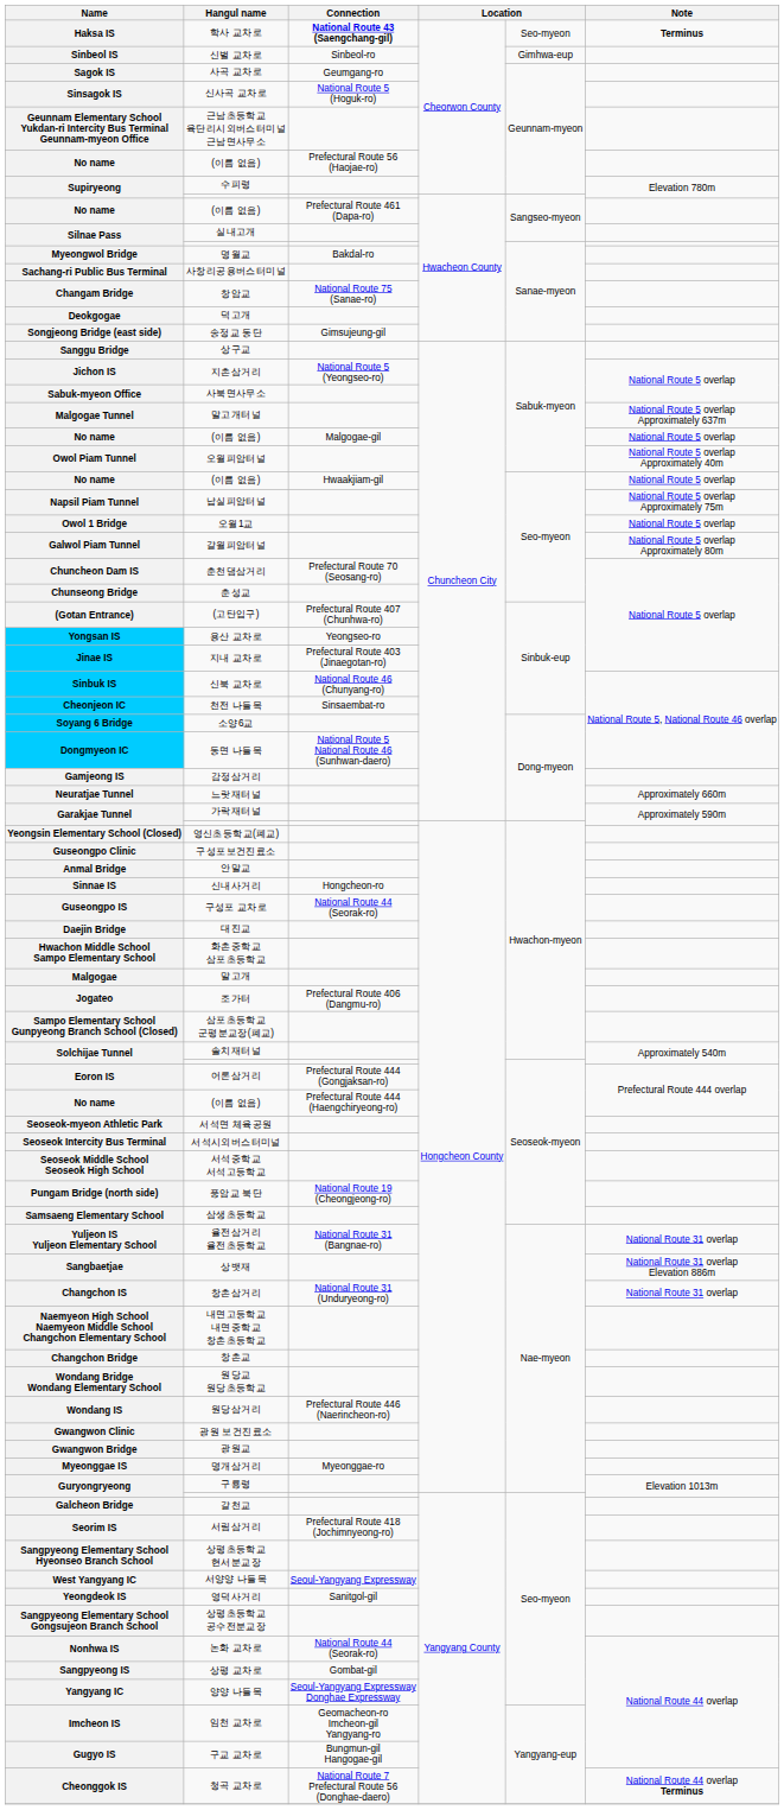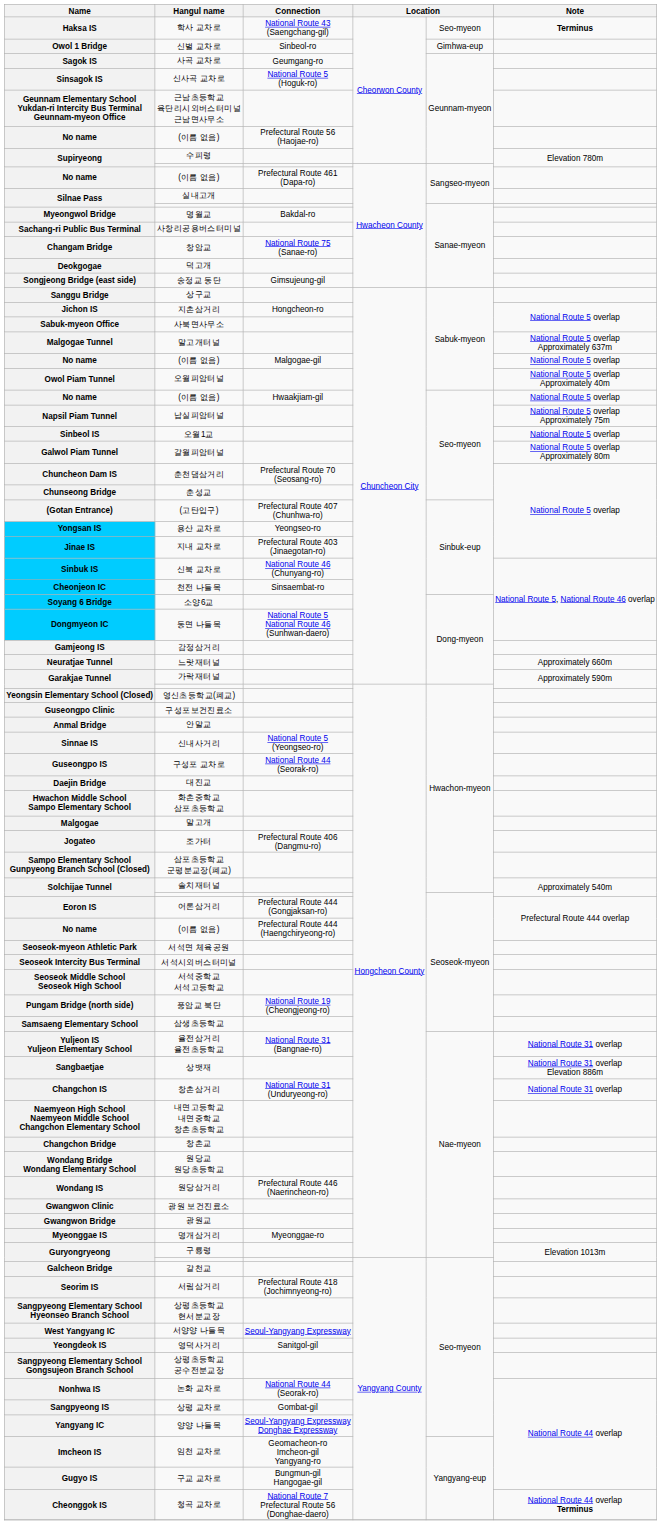 <table class="wikitable" style="font-size: 85%; text-align: center;">
 <tr>
 <th>Name </th>
 <th>Hangul name</th>
 <th>Connection</th>
 <th colspan="2">Location</th>
 <th>Note</th>
 </tr>
 <tr>
 <th>Haksa IS</th>
 <td>학사 교차로</td>
-<td><strong><a href='#'>National Route 43</a><br>(Saengchang-gil)</strong></td>
+<td><a href='#'>National Route 43</a><br>(Saengchang-gil)</td>
 <td rowspan=7><a href='#'>Cheorwon County</a></td>
 <td>Seo-myeon</td>
 <td><strong>Terminus</strong></td>
 </tr>
 <tr>
-<th>Sinbeol IS</th>
+<th>Owol 1 Bridge</th>
 <td>신벌 교차로</td>
 <td>Sinbeol-ro</td>
 <td>Gimhwa-eup</td>
 <td></td>
 </tr>
 <tr>
 <th>Sagok IS</th>
 <td>사곡 교차로</td>
 <td>Geumgang-ro</td>
 <td rowspan=5>Geunnam-myeon</td>
 <td></td>
 </tr>
 <tr>
 <th>Sinsagok IS</th>
 <td>신사곡 교차로</td>
 <td><a href='#'>National Route 5</a><br>(Hoguk-ro)</td>
 <td></td>
 </tr>
 <tr>
 <th>Geunnam Elementary School<br>Yukdan-ri Intercity Bus Terminal<br>Geunnam-myeon Office</th>
 <td>근남초등학교<br>육단리시외버스터미널<br>근남면사무소</td>
 <td></td>
 <td></td>
 </tr>
 <tr>
 <th>No name</th>
 <td>(이름 없음)</td>
 <td>Prefectural Route 56<br>(Haojae-ro)</td>
 <td></td>
 </tr>
 <tr>
 <th rowspan=2>Supiryeong</th>
 <td>수피령</td>
 <td></td>
 <td rowspan=2>Elevation 780m</td>
 </tr>
 <tr>
 <td></td>
 <td></td>
 <td rowspan=9><a href='#'>Hwacheon County</a></td>
 <td rowspan=3>Sangseo-myeon</td>
 </tr>
 <tr>
 <th>No name</th>
 <td>(이름 없음)</td>
 <td>Prefectural Route 461<br>(Dapa-ro)</td>
 <td></td>
 </tr>
 <tr>
 <th rowspan=2>Silnae Pass</th>
 <td>실내고개</td>
 <td></td>
 <td></td>
 </tr>
 <tr>
 <td></td>
 <td></td>
 <td rowspan=6>Sanae-myeon</td>
 <td></td>
 </tr>
 <tr>
 <th>Myeongwol Bridge</th>
 <td>명월교</td>
 <td>Bakdal-ro</td>
 <td></td>
 </tr>
 <tr>
 <th>Sachang-ri Public Bus Terminal</th>
 <td>사창리공용버스터미널</td>
 <td></td>
 <td></td>
 </tr>
 <tr>
 <th>Changam Bridge</th>
 <td>창암교</td>
 <td><a href='#'>National Route 75</a><br>(Sanae-ro)</td>
 <td></td>
 </tr>
 <tr>
 <th>Deokgogae</th>
 <td>덕고개</td>
 <td></td>
 <td></td>
 </tr>
 <tr>
 <th>Songjeong Bridge (east side)</th>
 <td>송정교 동단</td>
 <td>Gimsujeung-gil</td>
 <td></td>
 </tr>
 <tr>
 <th>Sanggu Bridge</th>
 <td>상구교</td>
 <td></td>
 <td rowspan=22><a href='#'>Chuncheon City</a></td>
 <td rowspan=6>Sabuk-myeon</td>
 <td></td>
 </tr>
 <tr>
 <th>Jichon IS</th>
 <td>지촌삼거리</td>
-<td><a href='#'>National Route 5</a><br>(Yeongseo-ro)</td>
+<td>Hongcheon-ro</td>
 <td rowspan=2><a href='#'>National Route 5</a> overlap</td>
 </tr>
 <tr>
 <th>Sabuk-myeon Office</th>
 <td>사북면사무소</td>
 <td></td>
 </tr>
 <tr>
 <th>Malgogae Tunnel</th>
 <td>말고개터널</td>
 <td></td>
 <td><a href='#'>National Route 5</a> overlap<br>Approximately 637m</td>
 </tr>
 <tr>
 <th>No name</th>
 <td>(이름 없음)</td>
 <td>Malgogae-gil</td>
 <td><a href='#'>National Route 5</a> overlap</td>
 </tr>
 <tr>
 <th>Owol Piam Tunnel</th>
 <td>오월피암터널</td>
 <td></td>
 <td><a href='#'>National Route 5</a> overlap<br>Approximately 40m</td>
 </tr>
 <tr>
 <th>No name</th>
 <td>(이름 없음)</td>
 <td>Hwaakjiam-gil</td>
 <td rowspan=6>Seo-myeon</td>
 <td><a href='#'>National Route 5</a> overlap</td>
 </tr>
 <tr>
 <th>Napsil Piam Tunnel</th>
 <td>납실피암터널</td>
 <td></td>
 <td><a href='#'>National Route 5</a> overlap<br>Approximately 75m</td>
 </tr>
 <tr>
-<th>Owol 1 Bridge</th>
+<th>Sinbeol IS</th>
 <td>오월1교</td>
 <td></td>
 <td><a href='#'>National Route 5</a> overlap</td>
 </tr>
 <tr>
 <th>Galwol Piam Tunnel</th>
 <td>갈월피암터널</td>
 <td></td>
 <td><a href='#'>National Route 5</a> overlap<br>Approximately 80m</td>
 </tr>
 <tr>
 <th>Chuncheon Dam IS</th>
 <td>춘천댐삼거리</td>
 <td>Prefectural Route 70<br>(Seosang-ro)</td>
 <td rowspan=5><a href='#'>National Route 5</a> overlap</td>
 </tr>
 <tr>
 <th>Chunseong Bridge</th>
 <td>춘성교</td>
 <td></td>
 </tr>
 <tr>
 <th>(Gotan Entrance)</th>
 <td>(고탄입구)</td>
 <td>Prefectural Route 407<br>(Chunhwa-ro)</td>
 <td rowspan=5>Sinbuk-eup</td>
 </tr>
 <tr>
 <th style="background-color: #00CCFF;">Yongsan IS</th>
 <td>용산 교차로</td>
 <td>Yeongseo-ro</td>
 </tr>
 <tr>
 <th style="background-color: #00CCFF;">Jinae IS</th>
 <td>지내 교차로</td>
 <td>Prefectural Route 403<br>(Jinaegotan-ro)</td>
 </tr>
 <tr>
 <th style="background-color: #00CCFF;">Sinbuk IS</th>
 <td>신북 교차로</td>
 <td><a href='#'>National Route 46</a><br>(Chunyang-ro)</td>
 <td rowspan=4><a href='#'>National Route 5</a>, <a href='#'>National Route 46</a> overlap</td>
 </tr>
 <tr>
 <th style="background-color: #00CCFF;">Cheonjeon IC</th>
 <td>천전 나들목</td>
 <td>Sinsaembat-ro</td>
 </tr>
 <tr>
 <th style="background-color: #00CCFF;">Soyang 6 Bridge</th>
 <td>소양6교</td>
 <td></td>
 <td rowspan=5>Dong-myeon</td>
 </tr>
 <tr>
 <th style="background-color: #00CCFF;">Dongmyeon IC</th>
 <td>동면 나들목</td>
 <td><a href='#'>National Route 5</a><br><a href='#'>National Route 46</a><br>(Sunhwan-daero)</td>
 </tr>
 <tr>
 <th>Gamjeong IS</th>
 <td>감정삼거리</td>
 <td></td>
 <td></td>
 </tr>
 <tr>
 <th>Neuratjae Tunnel</th>
 <td>느랏재터널</td>
 <td></td>
 <td>Approximately 660m</td>
 </tr>
 <tr>
 <th rowspan=2>Garakjae Tunnel</th>
 <td>가락재터널</td>
 <td></td>
 <td rowspan=2>Approximately 590m</td>
 </tr>
 <tr>
 <td></td>
 <td></td>
 <td rowspan=31><a href='#'>Hongcheon County</a></td>
 <td rowspan=12>Hwachon-myeon</td>
 </tr>
 <tr>
 <th>Yeongsin Elementary School (Closed)</th>
 <td>영신초등학교(폐교)</td>
 <td></td>
 <td></td>
 </tr>
 <tr>
 <th>Guseongpo Clinic</th>
 <td>구성포보건진료소</td>
 <td></td>
 <td></td>
 </tr>
 <tr>
 <th>Anmal Bridge</th>
 <td>안말교</td>
 <td></td>
 <td></td>
 </tr>
 <tr>
 <th>Sinnae IS</th>
 <td>신내사거리</td>
-<td>Hongcheon-ro</td>
+<td><a href='#'>National Route 5</a><br>(Yeongseo-ro)</td>
 <td></td>
 </tr>
 <tr>
 <th>Guseongpo IS</th>
 <td>구성포 교차로</td>
 <td><a href='#'>National Route 44</a><br>(Seorak-ro)</td>
 <td></td>
 </tr>
 <tr>
 <th>Daejin Bridge</th>
 <td>대진교</td>
 <td></td>
 <td></td>
 </tr>
 <tr>
 <th>Hwachon Middle School<br>Sampo Elementary School</th>
 <td>화촌중학교<br>삼포초등학교</td>
 <td></td>
 <td></td>
 </tr>
 <tr>
 <th>Malgogae</th>
 <td>말고개</td>
 <td></td>
 <td></td>
 </tr>
 <tr>
 <th>Jogateo</th>
 <td>조가터</td>
 <td>Prefectural Route 406<br>(Dangmu-ro)</td>
 <td></td>
 </tr>
 <tr>
 <th>Sampo Elementary School<br>Gunpyeong Branch School (Closed)</th>
 <td>삼포초등학교<br>군평분교장(폐교)</td>
 <td></td>
 <td></td>
 </tr>
 <tr>
 <th rowspan=2>Solchijae Tunnel</th>
 <td>솔치재터널</td>
 <td></td>
 <td rowspan=2>Approximately 540m</td>
 </tr>
 <tr>
 <td></td>
 <td></td>
 <td rowspan=8>Seoseok-myeon</td>
 </tr>
 <tr>
 <th>Eoron IS</th>
 <td>어론삼거리</td>
 <td>Prefectural Route 444<br>(Gongjaksan-ro)</td>
 <td rowspan=2>Prefectural Route 444 overlap</td>
 </tr>
 <tr>
 <th>No name</th>
 <td>(이름 없음)</td>
 <td>Prefectural Route 444<br>(Haengchiryeong-ro)</td>
 </tr>
 <tr>
 <th>Seoseok-myeon Athletic Park</th>
 <td>서석면 체육공원</td>
 <td></td>
 <td></td>
 </tr>
 <tr>
 <th>Seoseok Intercity Bus Terminal</th>
 <td>서석시외버스터미널</td>
 <td></td>
 <td></td>
 </tr>
 <tr>
 <th>Seoseok Middle School<br>Seoseok High School</th>
 <td>서석중학교<br>서석고등학교</td>
 <td></td>
 <td></td>
 </tr>
 <tr>
 <th>Pungam Bridge (north side)</th>
 <td>풍암교 북단</td>
 <td><a href='#'>National Route 19</a><br>(Cheongjeong-ro)</td>
 <td></td>
 </tr>
 <tr>
 <th>Samsaeng Elementary School</th>
 <td>삼생초등학교</td>
 <td></td>
 <td></td>
 </tr>
 <tr>
 <th>Yuljeon IS<br>Yuljeon Elementary School</th>
 <td>율전삼거리<br>율전초등학교</td>
 <td><a href='#'>National Route 31</a><br>(Bangnae-ro)</td>
 <td rowspan=11>Nae-myeon</td>
 <td><a href='#'>National Route 31</a> overlap</td>
 </tr>
 <tr>
 <th>Sangbaetjae</th>
 <td>상뱃재</td>
 <td></td>
 <td><a href='#'>National Route 31</a> overlap<br>Elevation 886m</td>
 </tr>
 <tr>
 <th>Changchon IS</th>
 <td>창촌삼거리</td>
 <td><a href='#'>National Route 31</a><br>(Unduryeong-ro)</td>
 <td><a href='#'>National Route 31</a> overlap</td>
 </tr>
 <tr>
 <th>Naemyeon High School<br>Naemyeon Middle School<br>Changchon Elementary School</th>
 <td>내면고등학교<br>내면중학교<br>창촌초등학교</td>
 <td></td>
 <td></td>
 </tr>
 <tr>
 <th>Changchon Bridge</th>
 <td>창촌교</td>
 <td></td>
 <td></td>
 </tr>
 <tr>
 <th>Wondang Bridge<br>Wondang Elementary School</th>
 <td>원당교<br>원당초등학교</td>
 <td></td>
 <td></td>
 </tr>
 <tr>
 <th>Wondang IS</th>
 <td>원당삼거리</td>
 <td>Prefectural Route 446<br>(Naerincheon-ro)</td>
 <td></td>
 </tr>
 <tr>
 <th>Gwangwon Clinic</th>
 <td>광원 보건진료소</td>
 <td></td>
 <td></td>
 </tr>
 <tr>
 <th>Gwangwon Bridge</th>
 <td>광원교</td>
 <td></td>
 <td></td>
 </tr>
 <tr>
 <th>Myeonggae IS</th>
 <td>명개삼거리</td>
 <td>Myeonggae-ro</td>
 <td></td>
 </tr>
 <tr>
 <th rowspan=2>Guryongryeong</th>
 <td>구룡령</td>
 <td></td>
 <td rowspan=2>Elevation 1013m</td>
 </tr>
 <tr>
 <td></td>
 <td></td>
 <td rowspan=13><a href='#'>Yangyang County</a></td>
 <td rowspan=10>Seo-myeon</td>
 </tr>
 <tr>
 <th>Galcheon Bridge</th>
 <td>갈천교</td>
 <td></td>
 <td></td>
 </tr>
 <tr>
 <th>Seorim IS</th>
 <td>서림삼거리</td>
 <td>Prefectural Route 418<br>(Jochimnyeong-ro)</td>
 <td></td>
 </tr>
 <tr>
 <th>Sangpyeong Elementary School<br>Hyeonseo Branch School</th>
 <td>상평초등학교<br>현서분교장</td>
 <td></td>
 <td></td>
 </tr>
 <tr>
 <th>West Yangyang IC</th>
 <td>서양양 나들목</td>
 <td><a href='#'>Seoul-Yangyang Expressway</a></td>
 <td></td>
 </tr>
 <tr>
 <th>Yeongdeok IS</th>
 <td>영덕사거리</td>
 <td>Sanitgol-gil</td>
 <td></td>
 </tr>
 <tr>
 <th>Sangpyeong Elementary School<br>Gongsujeon Branch School</th>
 <td>상평초등학교<br>공수전분교장</td>
 <td></td>
 <td></td>
 </tr>
 <tr>
 <th>Nonhwa IS</th>
 <td>논화 교차로</td>
 <td><a href='#'>National Route 44</a><br>(Seorak-ro)</td>
 <td rowspan=5><a href='#'>National Route 44</a> overlap</td>
 </tr>
 <tr>
 <th>Sangpyeong IS</th>
 <td>상평 교차로</td>
 <td>Gombat-gil</td>
 </tr>
 <tr>
 <th>Yangyang IC</th>
 <td>양양 나들목</td>
 <td><a href='#'>Seoul-Yangyang Expressway</a><br><a href='#'>Donghae Expressway</a></td>
 </tr>
 <tr>
 <th>Imcheon IS</th>
 <td>임천 교차로</td>
 <td>Geomacheon-ro<br>Imcheon-gil<br>Yangyang-ro</td>
 <td rowspan=3>Yangyang-eup</td>
 </tr>
 <tr>
 <th>Gugyo IS</th>
 <td>구교 교차로</td>
 <td>Bungmun-gil<br>Hangogae-gil</td>
 </tr>
 <tr>
 <th>Cheonggok IS</th>
 <td>청곡 교차로</td>
 <td><a href='#'>National Route 7</a><br>Prefectural Route 56<br>(Donghae-daero)</td>
 <td><a href='#'>National Route 44</a> overlap<br><strong>Terminus</strong></td>
 </tr>
 <tr>
 </tr>
 </table>
